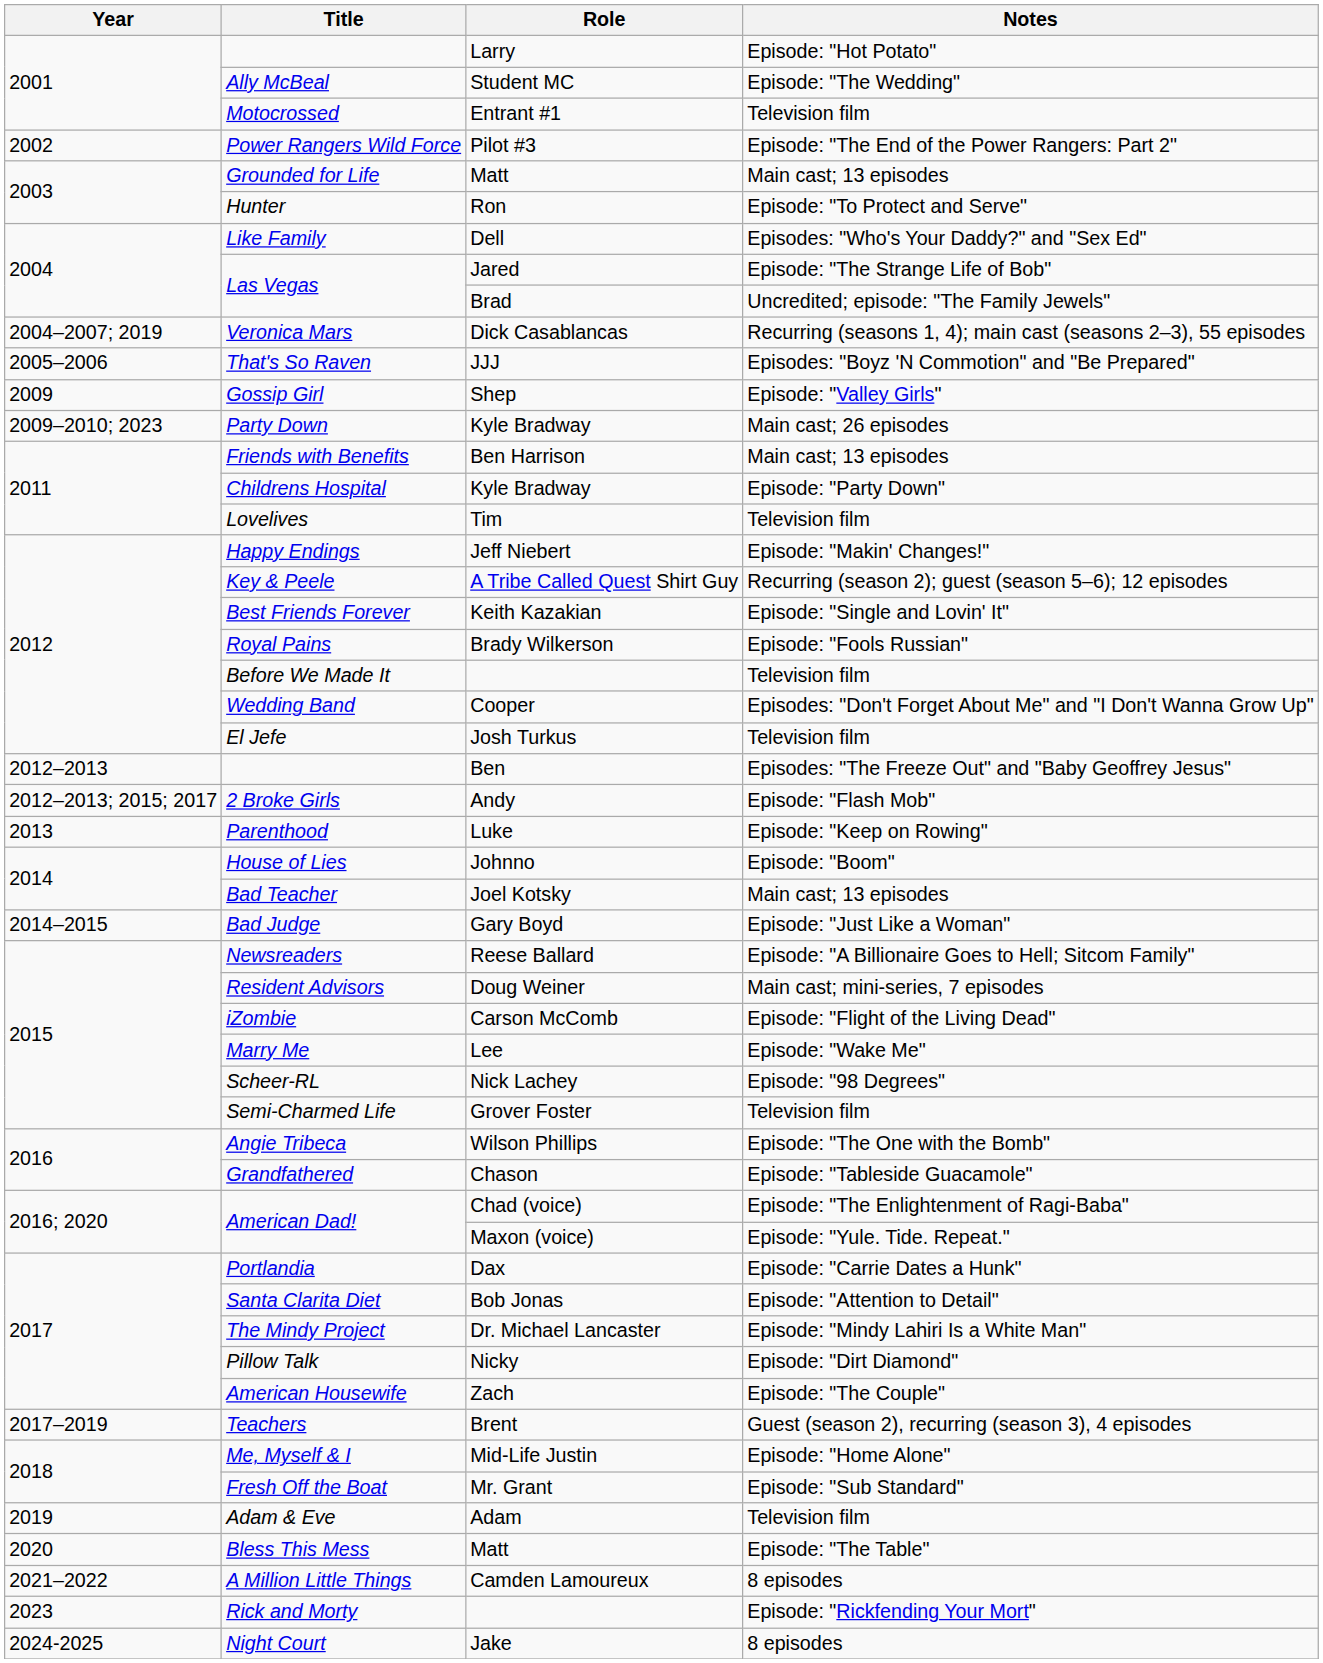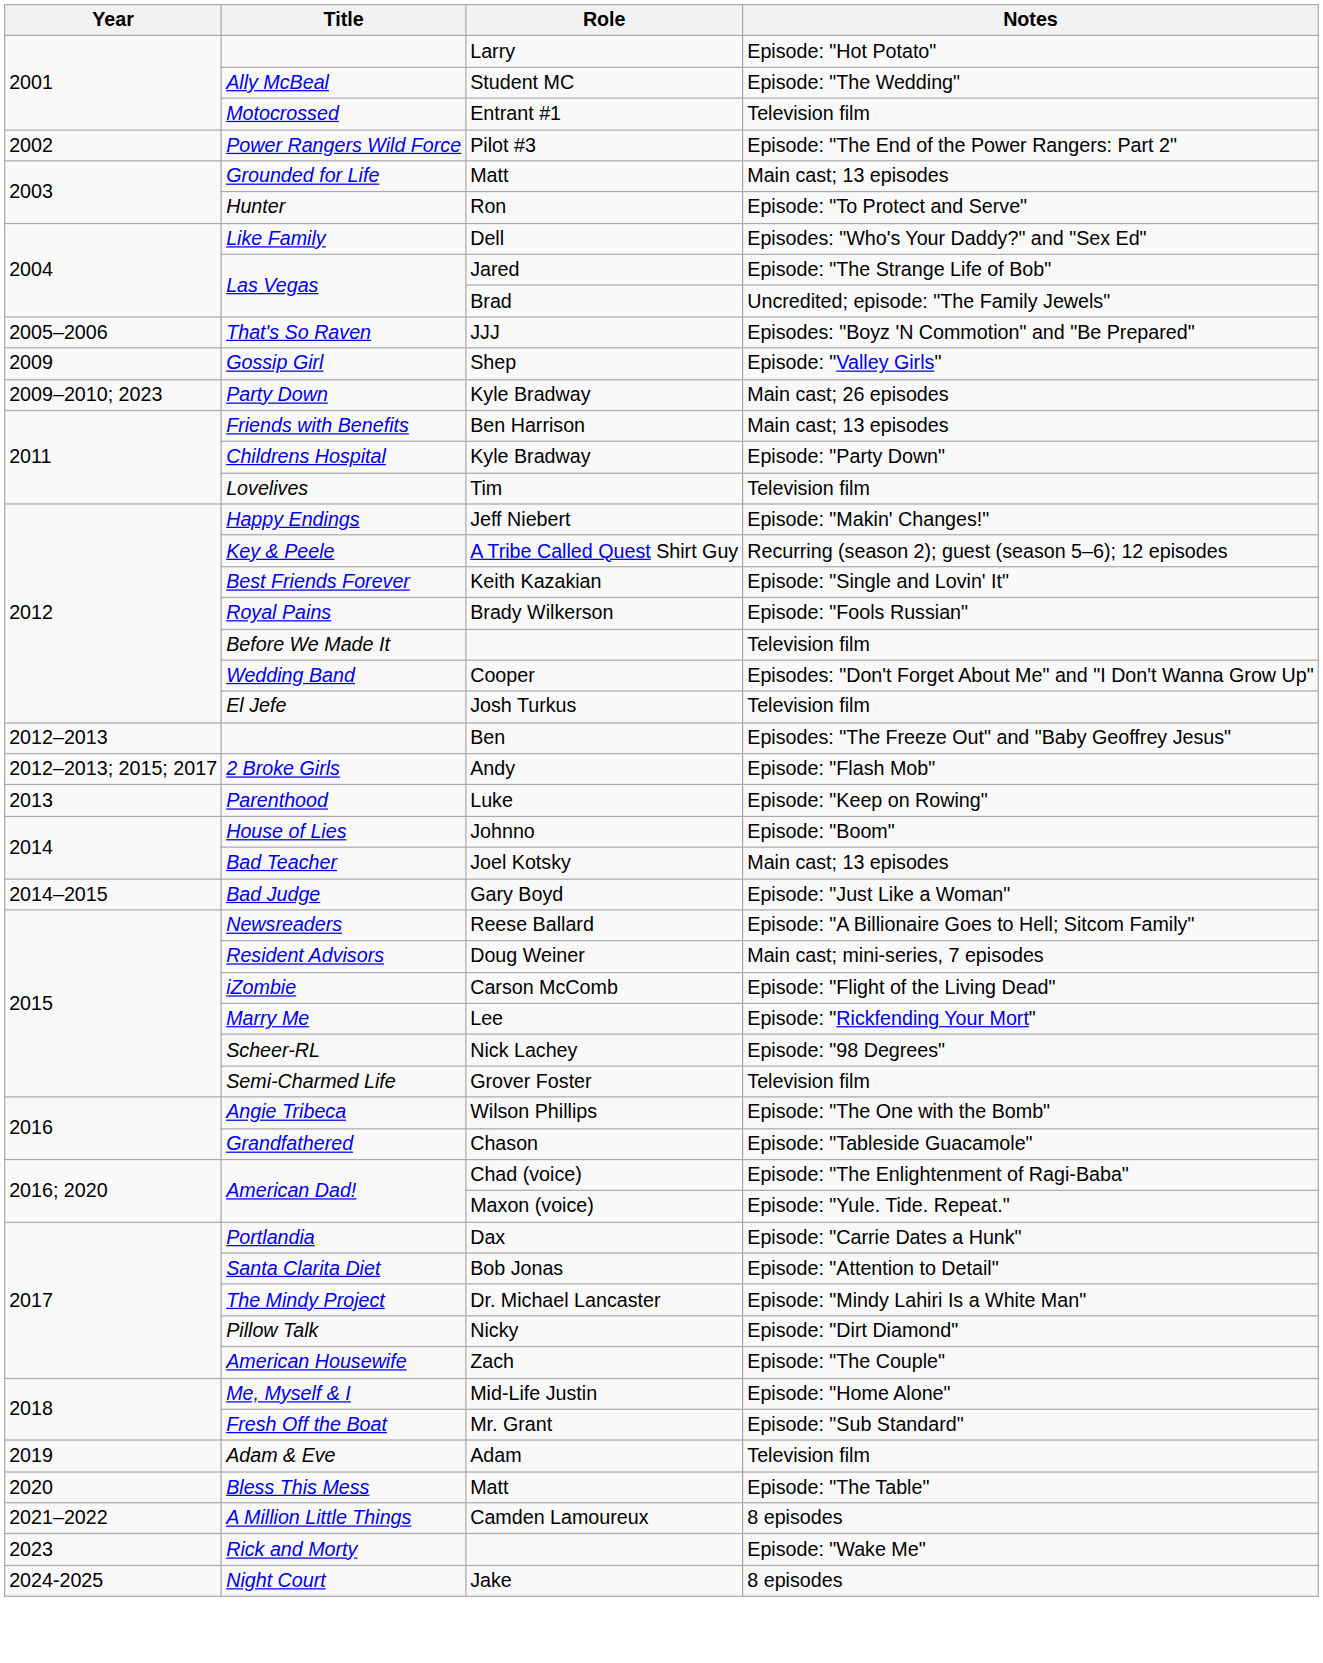 <table class="wikitable sortable">
 <tr>
 <th>Year</th>
 <th>Title</th>
 <th>Role</th>
 <th class="unsortable">Notes</th>
 </tr>
 <tr>
 <td rowspan="3">2001</td>
 <td><em></em></td>
 <td>Larry</td>
 <td>Episode: "Hot Potato"</td>
 </tr>
 <tr>
 <td><em><a href='#'>Ally McBeal</a></em></td>
 <td>Student MC</td>
 <td>Episode: "The Wedding"</td>
 </tr>
 <tr>
 <td><em><a href='#'>Motocrossed</a></em></td>
 <td>Entrant #1</td>
 <td>Television film</td>
 </tr>
 <tr>
 <td>2002</td>
 <td><em><a href='#'>Power Rangers Wild Force</a></em></td>
 <td>Pilot #3</td>
 <td>Episode: "The End of the Power Rangers: Part 2"</td>
 </tr>
 <tr>
 <td rowspan="2">2003</td>
 <td><em><a href='#'>Grounded for Life</a></em></td>
 <td>Matt</td>
 <td>Main cast; 13 episodes</td>
 </tr>
 <tr>
 <td><em>Hunter</em></td>
 <td>Ron</td>
 <td>Episode: "To Protect and Serve"</td>
 </tr>
 <tr>
 <td rowspan="3">2004</td>
 <td><em><a href='#'>Like Family</a></em></td>
 <td>Dell</td>
 <td>Episodes: "Who's Your Daddy?" and "Sex Ed"</td>
 </tr>
 <tr>
 <td rowspan="2"><em><a href='#'>Las Vegas</a></em></td>
 <td>Jared</td>
 <td>Episode: "The Strange Life of Bob"</td>
 </tr>
 <tr>
 <td>Brad</td>
 <td>Uncredited; episode: "The Family Jewels"</td>
-</tr>
-<tr>
-<td>2004–2007; 2019</td>
-<td><em><a href='#'>Veronica Mars</a></em></td>
-<td>Dick Casablancas</td>
-<td>Recurring (seasons 1, 4); main cast (seasons 2–3), 55 episodes</td>
 </tr>
 <tr>
 <td>2005–2006</td>
 <td><em><a href='#'>That's So Raven</a></em></td>
 <td>JJJ</td>
 <td>Episodes: "Boyz 'N Commotion" and "Be Prepared"</td>
 </tr>
 <tr>
 <td>2009</td>
 <td><em><a href='#'>Gossip Girl</a></em></td>
 <td>Shep</td>
 <td>Episode: "<a href='#'>Valley Girls</a>"</td>
 </tr>
 <tr>
 <td>2009–2010; 2023</td>
 <td><em><a href='#'>Party Down</a></em></td>
 <td>Kyle Bradway</td>
 <td>Main cast; 26 episodes</td>
 </tr>
 <tr>
 <td rowspan="3">2011</td>
 <td><em><a href='#'>Friends with Benefits</a></em></td>
 <td>Ben Harrison</td>
 <td>Main cast; 13 episodes</td>
 </tr>
 <tr>
 <td><em><a href='#'>Childrens Hospital</a></em></td>
 <td>Kyle Bradway</td>
 <td>Episode: "Party Down"</td>
 </tr>
 <tr>
 <td><em>Lovelives</em></td>
 <td>Tim</td>
 <td>Television film</td>
 </tr>
 <tr>
 <td rowspan="7">2012</td>
 <td><em><a href='#'>Happy Endings</a></em></td>
 <td>Jeff Niebert</td>
 <td>Episode: "Makin' Changes!"</td>
 </tr>
 <tr>
 <td><em><a href='#'>Key & Peele</a></em></td>
 <td><a href='#'>A Tribe Called Quest</a> Shirt Guy</td>
 <td>Recurring (season 2); guest (season 5–6); 12 episodes</td>
 </tr>
 <tr>
 <td><em><a href='#'>Best Friends Forever</a></em></td>
 <td>Keith Kazakian</td>
 <td>Episode: "Single and Lovin' It"</td>
 </tr>
 <tr>
 <td><em><a href='#'>Royal Pains</a></em></td>
 <td>Brady Wilkerson</td>
 <td>Episode: "Fools Russian"</td>
 </tr>
 <tr>
 <td><em>Before We Made It</em></td>
 <td></td>
 <td>Television film</td>
 </tr>
 <tr>
 <td><em><a href='#'>Wedding Band</a></em></td>
 <td>Cooper</td>
 <td>Episodes: "Don't Forget About Me" and "I Don't Wanna Grow Up"</td>
 </tr>
 <tr>
 <td><em>El Jefe</em></td>
 <td>Josh Turkus</td>
 <td>Television film</td>
 </tr>
 <tr>
 <td>2012–2013</td>
 <td><em></em></td>
 <td>Ben</td>
 <td>Episodes: "The Freeze Out" and "Baby Geoffrey Jesus"</td>
 </tr>
 <tr>
 <td>2012–2013; 2015; 2017</td>
 <td><em><a href='#'>2 Broke Girls</a></em></td>
 <td>Andy</td>
 <td>Episode: "Flash Mob"</td>
 </tr>
 <tr>
 <td>2013</td>
 <td><em><a href='#'>Parenthood</a></em></td>
 <td>Luke</td>
 <td>Episode: "Keep on Rowing"</td>
 </tr>
 <tr>
 <td rowspan="2">2014</td>
 <td><em><a href='#'>House of Lies</a></em></td>
 <td>Johnno</td>
 <td>Episode: "Boom"</td>
 </tr>
 <tr>
 <td><em><a href='#'>Bad Teacher</a></em></td>
 <td>Joel Kotsky</td>
 <td>Main cast; 13 episodes</td>
 </tr>
 <tr>
 <td>2014–2015</td>
 <td><em><a href='#'>Bad Judge</a></em></td>
 <td>Gary Boyd</td>
 <td>Episode: "Just Like a Woman"</td>
 </tr>
 <tr>
 <td rowspan="6">2015</td>
 <td><em><a href='#'>Newsreaders</a></em></td>
 <td>Reese Ballard</td>
 <td>Episode: "A Billionaire Goes to Hell; Sitcom Family"</td>
 </tr>
 <tr>
 <td><em><a href='#'>Resident Advisors</a></em></td>
 <td>Doug Weiner</td>
 <td>Main cast; mini-series, 7 episodes</td>
 </tr>
 <tr>
 <td><em><a href='#'>iZombie</a></em></td>
 <td>Carson McComb</td>
 <td>Episode: "Flight of the Living Dead"</td>
 </tr>
 <tr>
 <td><em><a href='#'>Marry Me</a></em></td>
 <td>Lee</td>
-<td>Episode: "Wake Me"</td>
+<td>Episode: "<a href='#'>Rickfending Your Mort</a>"</td>
 </tr>
 <tr>
 <td><em>Scheer-RL</em></td>
 <td>Nick Lachey</td>
 <td>Episode: "98 Degrees"</td>
 </tr>
 <tr>
 <td><em>Semi-Charmed Life</em></td>
 <td>Grover Foster</td>
 <td>Television film</td>
 </tr>
 <tr>
 <td rowspan="2">2016</td>
 <td><em><a href='#'>Angie Tribeca</a></em></td>
 <td>Wilson Phillips</td>
 <td>Episode: "The One with the Bomb"</td>
 </tr>
 <tr>
 <td><em><a href='#'>Grandfathered</a></em></td>
 <td>Chason</td>
 <td>Episode: "Tableside Guacamole"</td>
 </tr>
 <tr>
 <td rowspan=2>2016; 2020</td>
 <td rowspan=2><em><a href='#'>American Dad!</a></em></td>
 <td>Chad (voice)</td>
 <td>Episode: "The Enlightenment of Ragi-Baba"</td>
 </tr>
 <tr>
 <td>Maxon (voice)</td>
 <td>Episode: "Yule. Tide. Repeat."</td>
 </tr>
 <tr>
 <td rowspan="5">2017</td>
 <td><em><a href='#'>Portlandia</a></em></td>
 <td>Dax</td>
 <td>Episode: "Carrie Dates a Hunk"</td>
 </tr>
 <tr>
 <td><em><a href='#'>Santa Clarita Diet</a></em></td>
 <td>Bob Jonas</td>
 <td>Episode: "Attention to Detail"</td>
 </tr>
 <tr>
 <td><em><a href='#'>The Mindy Project</a></em></td>
 <td>Dr. Michael Lancaster</td>
 <td>Episode: "Mindy Lahiri Is a White Man"</td>
 </tr>
 <tr>
 <td><em>Pillow Talk</em></td>
 <td>Nicky</td>
 <td>Episode: "Dirt Diamond"</td>
 </tr>
 <tr>
 <td><em><a href='#'>American Housewife</a></em></td>
 <td>Zach</td>
 <td>Episode: "The Couple"</td>
 </tr>
 <tr>
-<td>2017–2019</td>
-<td><em><a href='#'>Teachers</a></em></td>
-<td>Brent</td>
-<td>Guest (season 2), recurring (season 3), 4 episodes</td>
-</tr>
-<tr>
 <td rowspan="2">2018</td>
 <td><em><a href='#'>Me, Myself & I</a></em></td>
 <td>Mid-Life Justin</td>
 <td>Episode: "Home Alone"</td>
 </tr>
 <tr>
 <td><em><a href='#'>Fresh Off the Boat</a></em></td>
 <td>Mr. Grant</td>
 <td>Episode: "Sub Standard"</td>
 </tr>
 <tr>
 <td>2019</td>
 <td><em>Adam & Eve</em></td>
 <td>Adam</td>
 <td>Television film</td>
 </tr>
 <tr>
 <td>2020</td>
 <td><em><a href='#'>Bless This Mess</a></em></td>
 <td>Matt</td>
 <td>Episode: "The Table"</td>
 </tr>
 <tr>
 <td>2021–2022</td>
 <td><em><a href='#'>A Million Little Things</a></em></td>
 <td>Camden Lamoureux</td>
 <td>8 episodes</td>
 </tr>
 <tr>
 <td>2023</td>
 <td><em><a href='#'>Rick and Morty</a></em></td>
 <td></td>
-<td>Episode: "<a href='#'>Rickfending Your Mort</a>"</td>
+<td>Episode: "Wake Me"</td>
 </tr>
 <tr>
 <td>2024-2025</td>
 <td><em><a href='#'>Night Court</a></em></td>
 <td>Jake</td>
 <td>8 episodes</td>
 </tr>
 </table>
